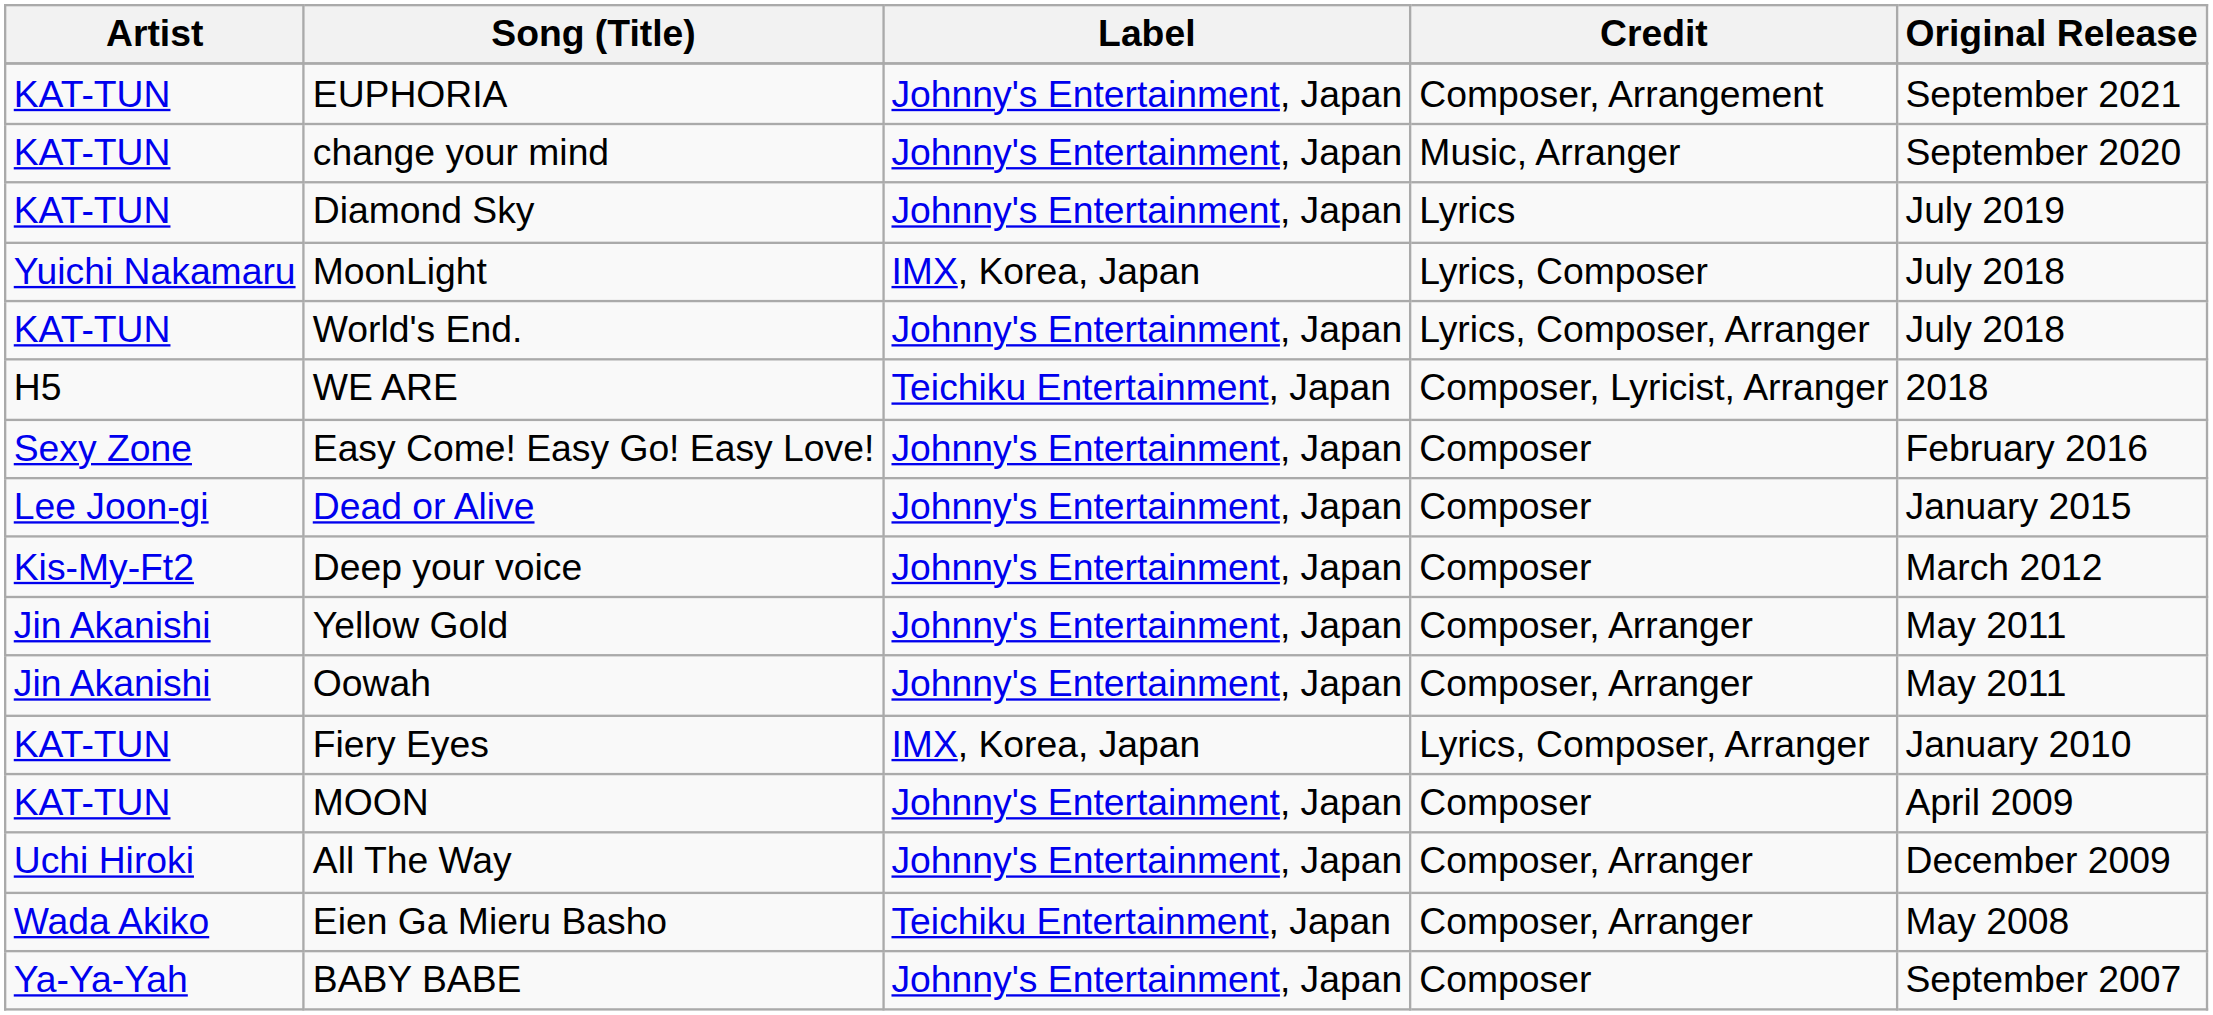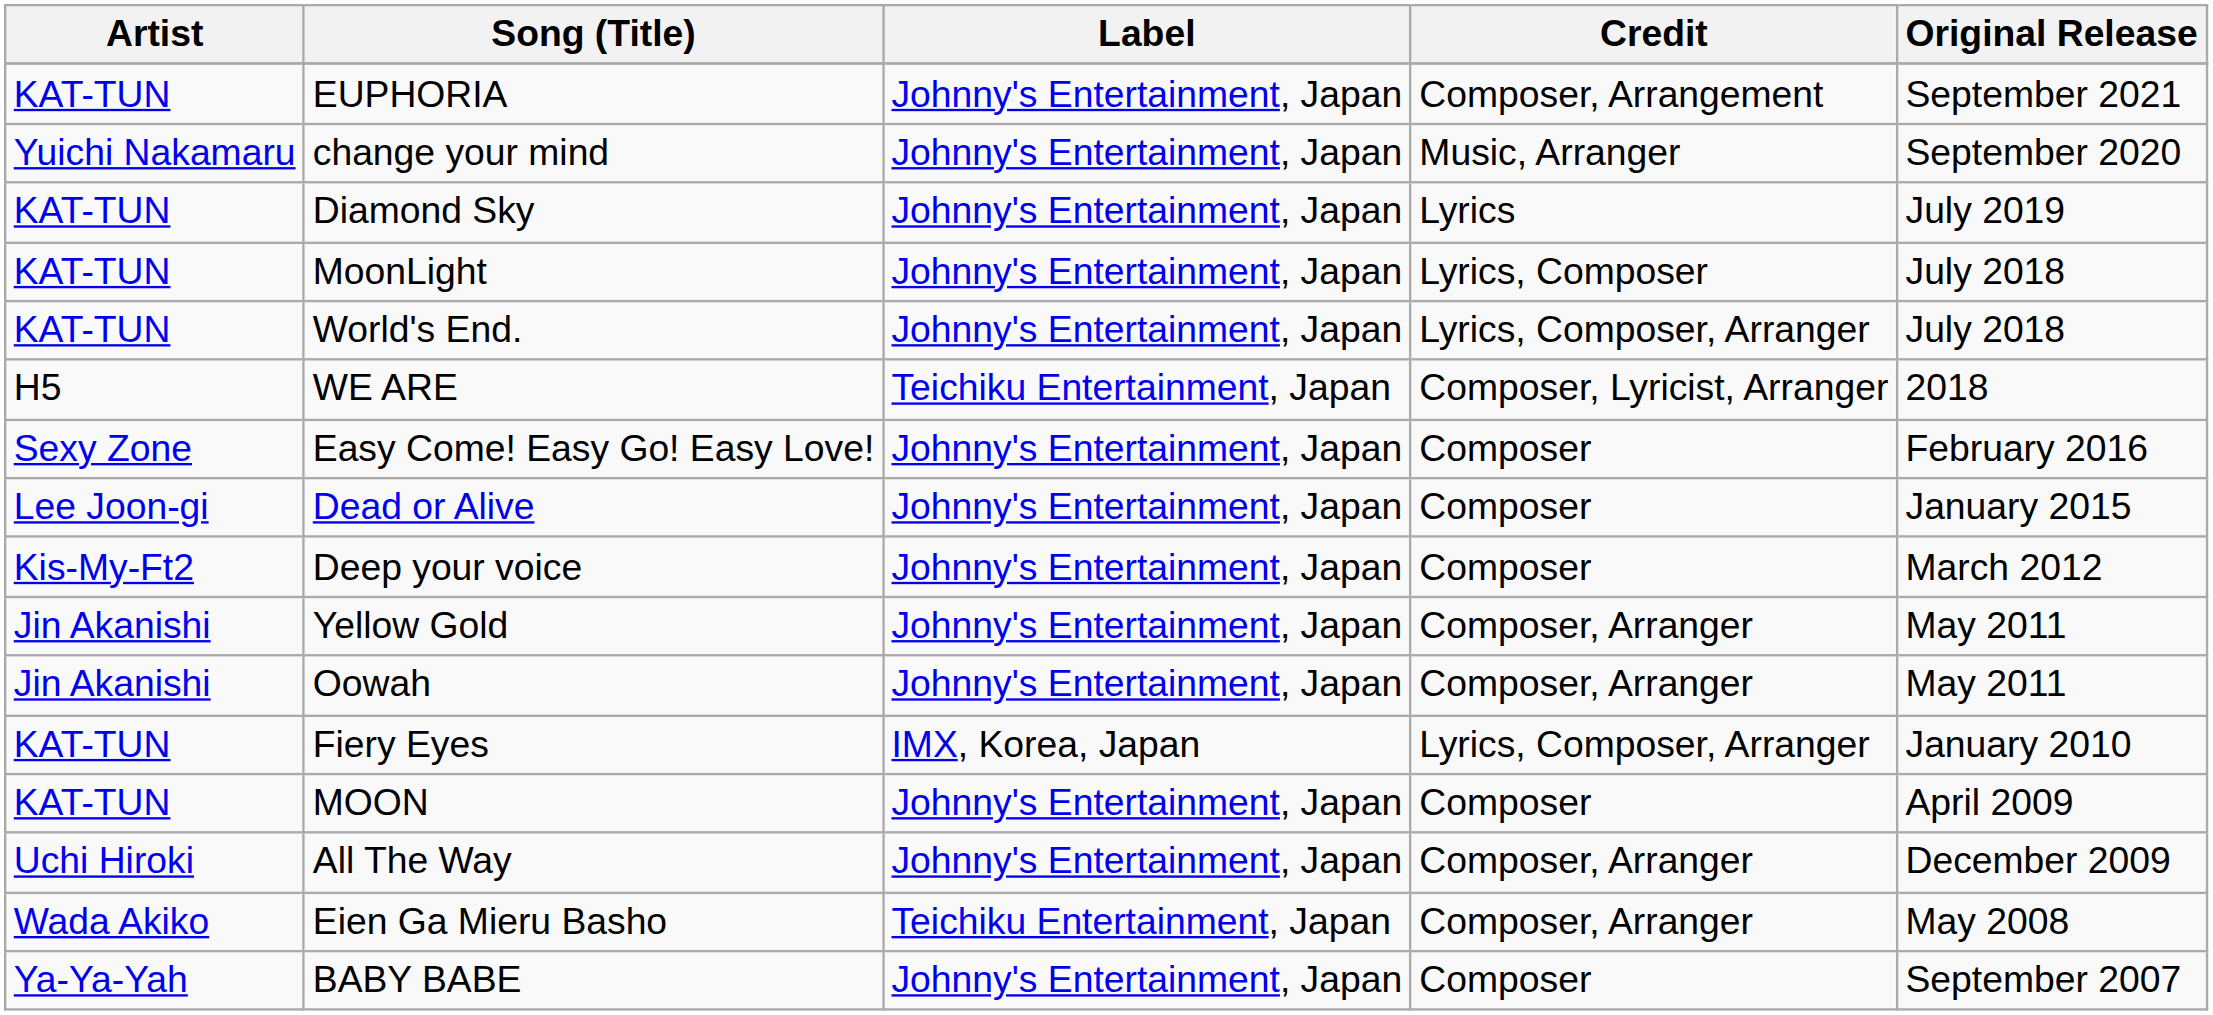 <table class="wikitable">
 <tr>
 <th>Artist</th>
 <th>Song (Title)</th>
 <th>Label</th>
 <th>Credit</th>
 <th>Original Release</th>
 </tr>
 <tr>
 </tr>
 <tr>
 <td><a href='#'>KAT-TUN</a></td>
 <td>EUPHORIA</td>
 <td><a href='#'>Johnny's Entertainment</a>, Japan</td>
 <td>Composer, Arrangement</td>
 <td>September 2021</td>
 </tr>
 <tr>
-<td><a href='#'>KAT-TUN</a></td>
+<td><a href='#'>Yuichi Nakamaru</a></td>
 <td>change your mind</td>
 <td><a href='#'>Johnny's Entertainment</a>, Japan</td>
 <td>Music, Arranger</td>
 <td>September 2020</td>
 </tr>
 <tr>
 <td><a href='#'>KAT-TUN</a></td>
 <td>Diamond Sky</td>
 <td><a href='#'>Johnny's Entertainment</a>, Japan</td>
 <td>Lyrics</td>
 <td>July 2019</td>
 </tr>
 <tr>
-<td><a href='#'>Yuichi Nakamaru</a></td>
+<td><a href='#'>KAT-TUN</a></td>
 <td>MoonLight</td>
-<td><a href='#'>IMX</a>, Korea, Japan</td>
+<td><a href='#'>Johnny's Entertainment</a>, Japan</td>
 <td>Lyrics, Composer</td>
 <td>July 2018</td>
 </tr>
 <tr>
 <td><a href='#'>KAT-TUN</a></td>
 <td>World's End.</td>
 <td><a href='#'>Johnny's Entertainment</a>, Japan</td>
 <td>Lyrics, Composer, Arranger</td>
 <td>July 2018</td>
 </tr>
 <tr>
 <td>H5</td>
 <td>WE ARE</td>
 <td><a href='#'>Teichiku Entertainment</a>, Japan</td>
 <td>Composer, Lyricist, Arranger</td>
 <td>2018</td>
 </tr>
 <tr>
 <td><a href='#'>Sexy Zone</a></td>
 <td>Easy Come! Easy Go! Easy Love!</td>
 <td><a href='#'>Johnny's Entertainment</a>, Japan</td>
 <td>Composer</td>
 <td>February 2016</td>
 </tr>
 <tr>
 <td><a href='#'>Lee Joon-gi</a></td>
 <td><a href='#'>Dead or Alive</a></td>
 <td><a href='#'>Johnny's Entertainment</a>, Japan</td>
 <td>Composer</td>
 <td>January 2015</td>
 </tr>
 <tr>
 <td><a href='#'>Kis-My-Ft2</a></td>
 <td>Deep your voice</td>
 <td><a href='#'>Johnny's Entertainment</a>, Japan</td>
 <td>Composer</td>
 <td>March 2012</td>
 </tr>
 <tr>
 <td><a href='#'>Jin Akanishi</a></td>
 <td>Yellow Gold</td>
 <td><a href='#'>Johnny's Entertainment</a>, Japan</td>
 <td>Composer, Arranger</td>
 <td>May 2011</td>
 </tr>
 <tr>
 <td><a href='#'>Jin Akanishi</a></td>
 <td>Oowah</td>
 <td><a href='#'>Johnny's Entertainment</a>, Japan</td>
 <td>Composer, Arranger</td>
 <td>May 2011</td>
 </tr>
 <tr>
 <td><a href='#'>KAT-TUN</a></td>
 <td>Fiery Eyes</td>
 <td><a href='#'>IMX</a>, Korea, Japan</td>
 <td>Lyrics, Composer, Arranger</td>
 <td>January 2010</td>
 </tr>
 <tr>
 <td><a href='#'>KAT-TUN</a></td>
 <td>MOON</td>
 <td><a href='#'>Johnny's Entertainment</a>, Japan</td>
 <td>Composer</td>
 <td>April 2009</td>
 </tr>
 <tr>
 <td><a href='#'>Uchi Hiroki</a></td>
 <td>All The Way</td>
 <td><a href='#'>Johnny's Entertainment</a>, Japan</td>
 <td>Composer, Arranger</td>
 <td>December 2009</td>
 </tr>
 <tr>
 <td><a href='#'>Wada Akiko</a></td>
 <td>Eien Ga Mieru Basho</td>
 <td><a href='#'>Teichiku Entertainment</a>, Japan</td>
 <td>Composer, Arranger</td>
 <td>May 2008</td>
 </tr>
 <tr>
 <td><a href='#'>Ya-Ya-Yah</a></td>
 <td>BABY BABE</td>
 <td><a href='#'>Johnny's Entertainment</a>, Japan</td>
 <td>Composer</td>
 <td>September 2007</td>
 </tr>
 </table>
